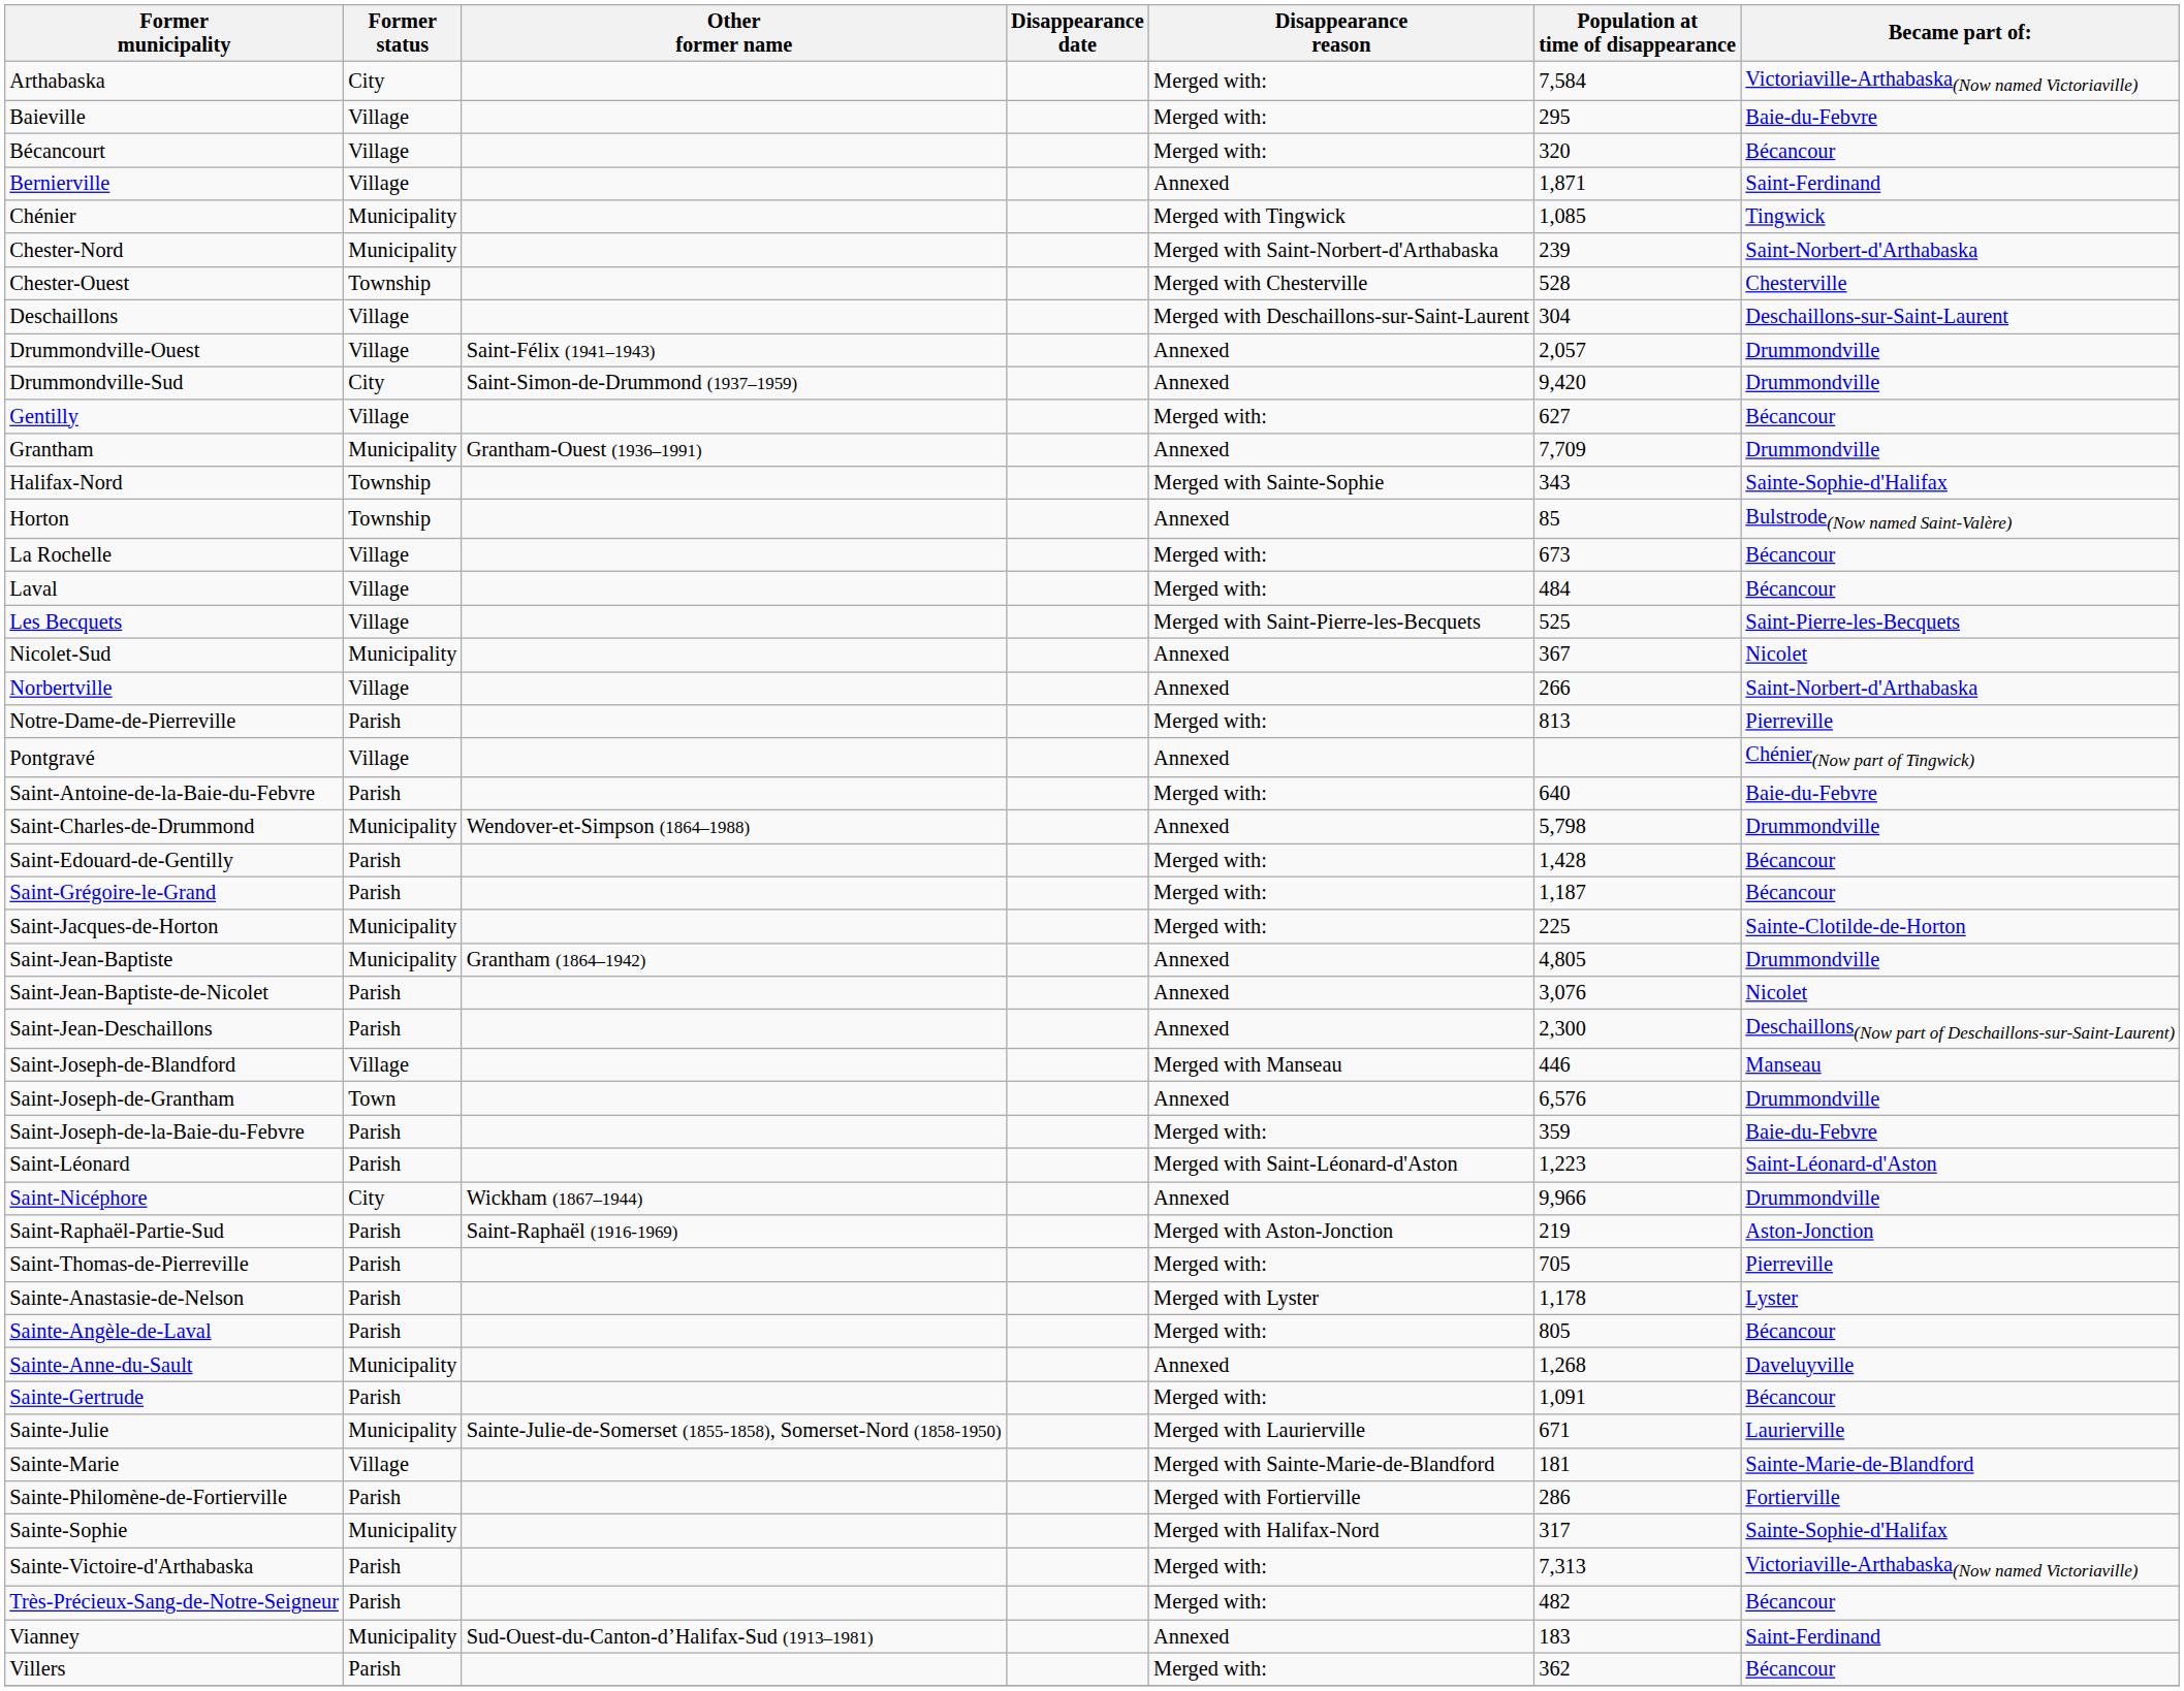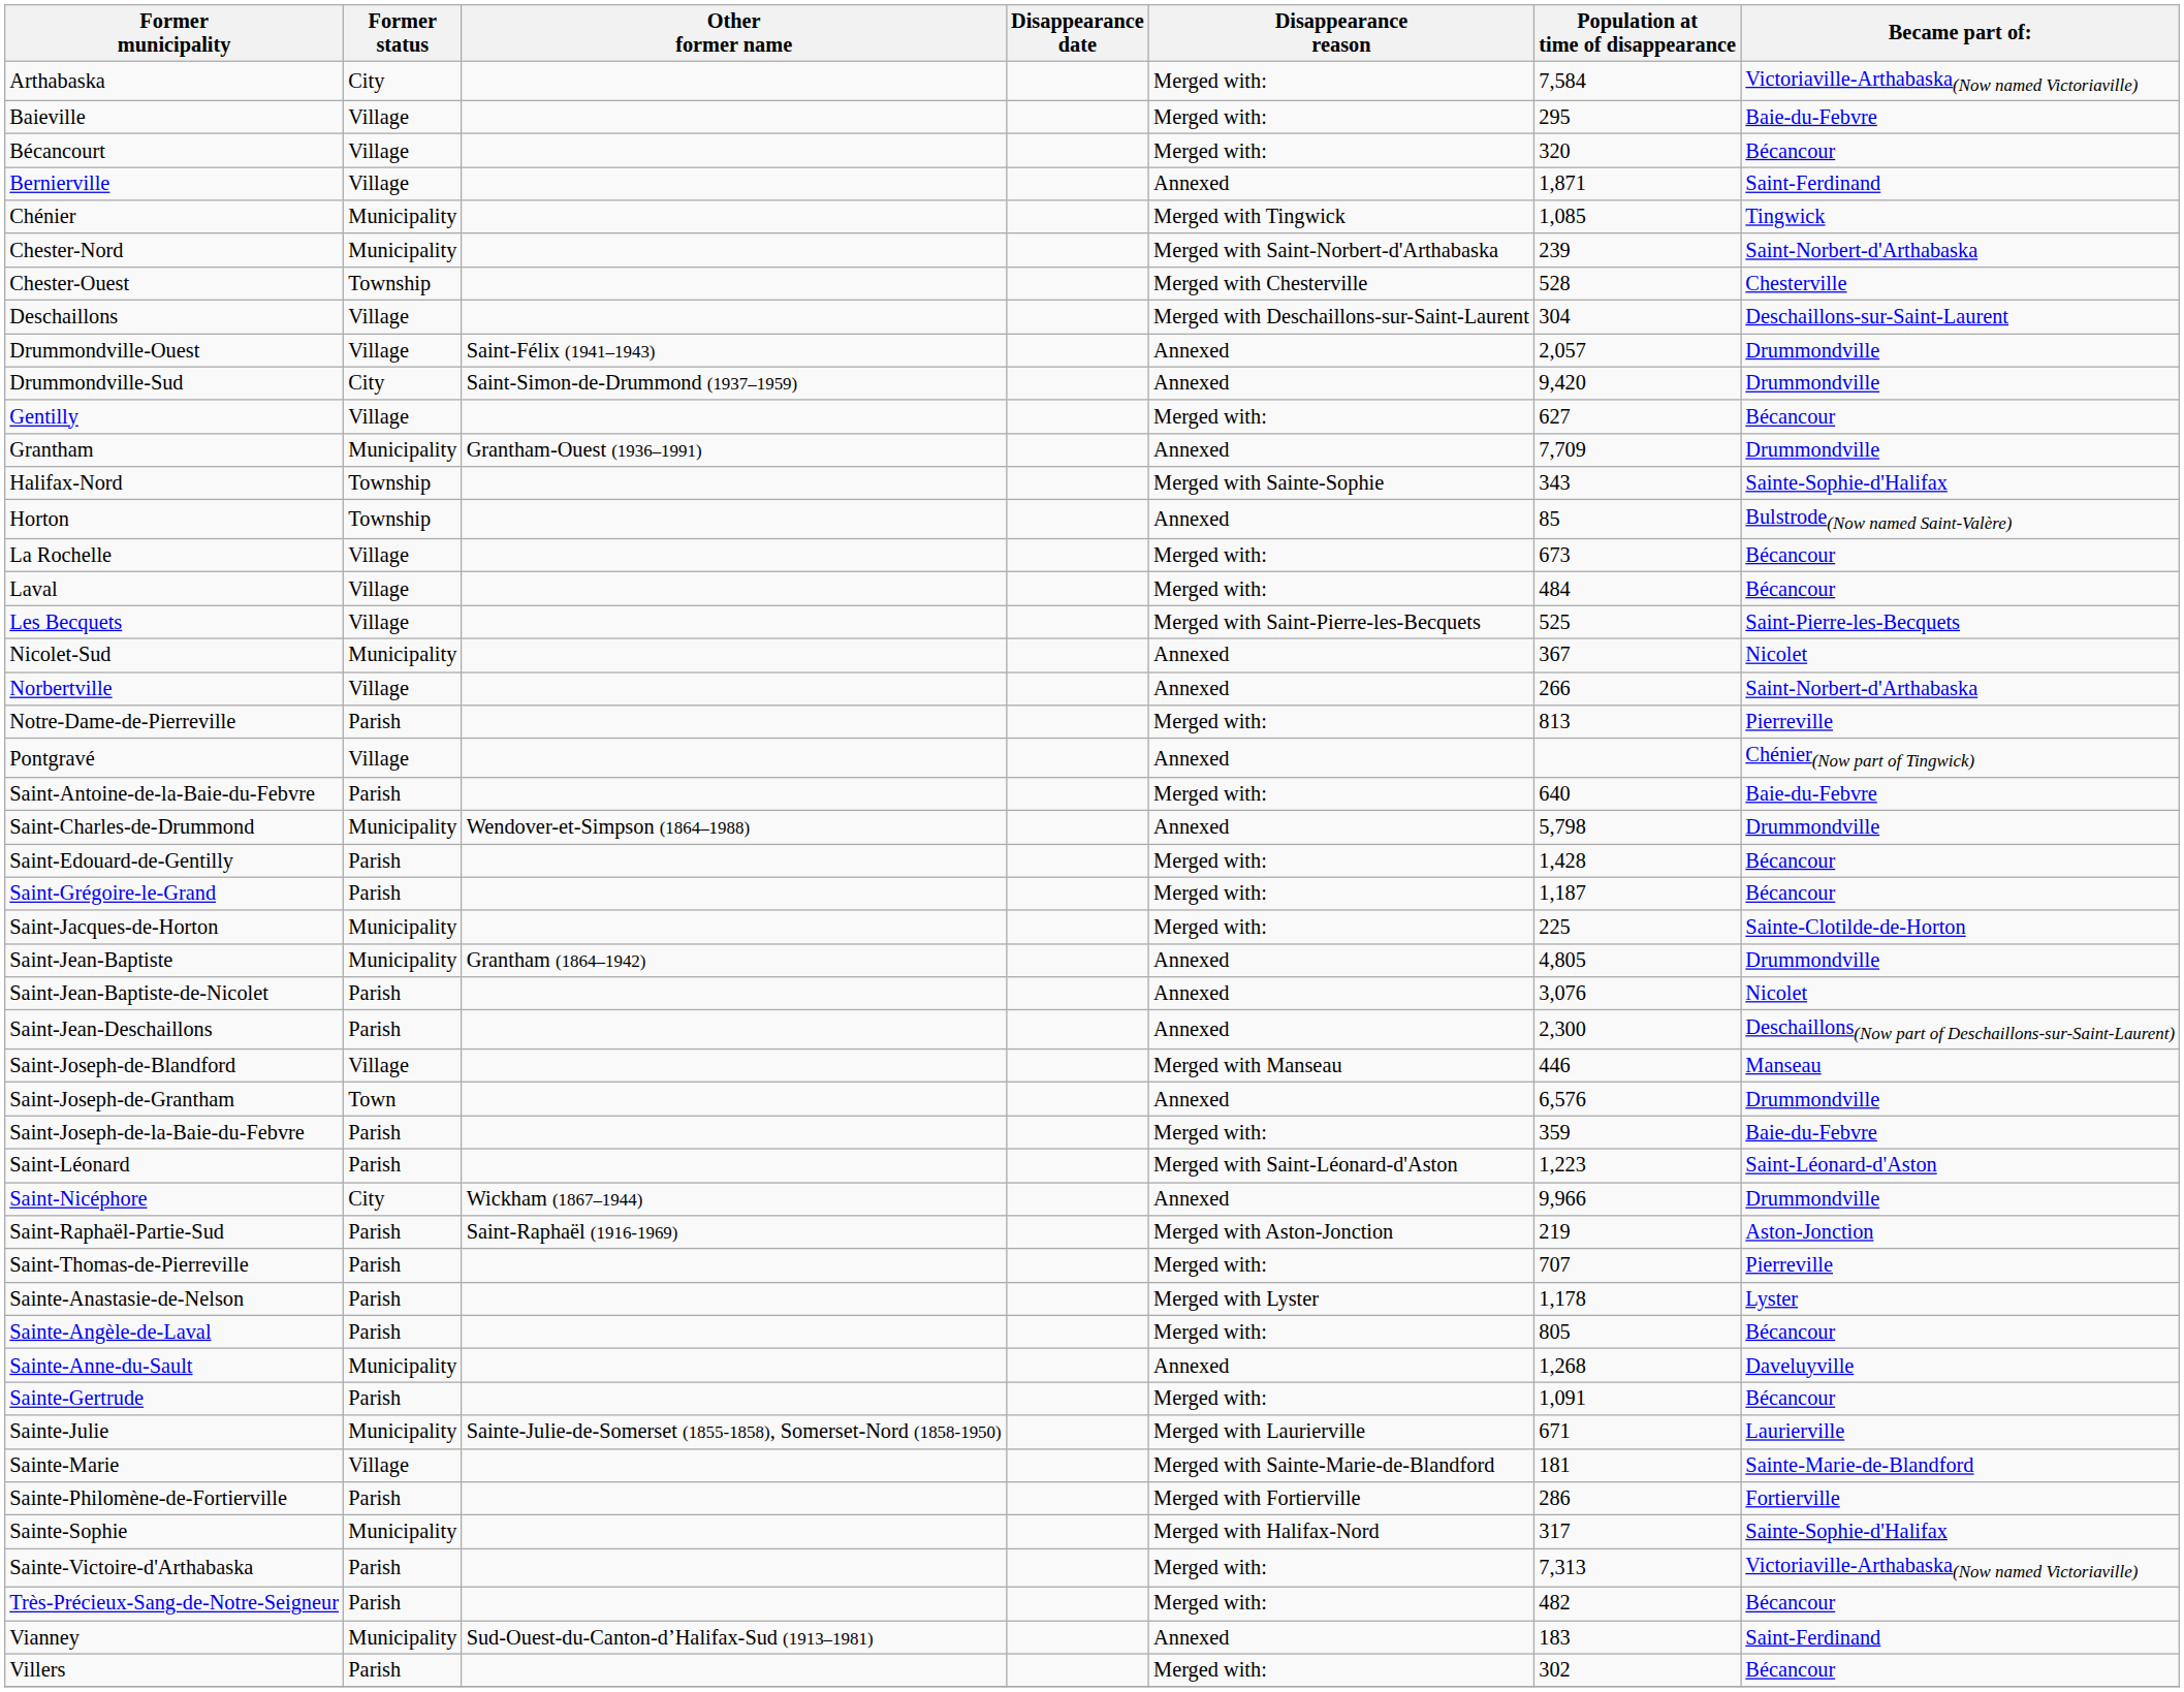 <table class="wikitable sortable">
 <tr>
 <th>Former<br>municipality</th>
 <th>Former<br>status</th>
 <th>Other<br>former name</th>
 <th>Disappearance<br>date</th>
 <th>Disappearance<br>reason</th>
 <th>Population at<br>time of disappearance</th>
 <th>Became part of:</th>
 </tr>
 <tr ->
 <td>Arthabaska</td>
 <td>City</td>
 <td> </td>
 <td></td>
 <td>Merged with:<br></td>
 <td>7,584</td>
 <td><a href='#'>Victoriaville-Arthabaska</a><sub><em>(Now named Victoriaville)</em></sub></td>
 </tr>
 <tr ->
 <td>Baieville</td>
 <td>Village</td>
 <td> </td>
 <td></td>
 <td>Merged with: <br></td>
 <td>295</td>
 <td><a href='#'>Baie-du-Febvre</a></td>
 </tr>
 <tr ->
 <td>Bécancourt</td>
 <td>Village</td>
 <td> </td>
 <td></td>
 <td>Merged with: <br></td>
 <td>320</td>
 <td><a href='#'>Bécancour</a></td>
 </tr>
 <tr ->
 <td><a href='#'>Bernierville</a></td>
 <td>Village</td>
 <td> </td>
 <td></td>
 <td>Annexed</td>
 <td>1,871</td>
 <td><a href='#'>Saint-Ferdinand</a></td>
 </tr>
 <tr ->
 <td>Chénier</td>
 <td>Municipality</td>
 <td> </td>
 <td></td>
 <td>Merged with Tingwick</td>
 <td>1,085</td>
 <td><a href='#'>Tingwick</a></td>
 </tr>
 <tr ->
 <td>Chester-Nord</td>
 <td>Municipality</td>
 <td> </td>
 <td></td>
 <td>Merged with Saint-Norbert-d'Arthabaska</td>
 <td>239</td>
 <td><a href='#'>Saint-Norbert-d'Arthabaska</a></td>
 </tr>
 <tr ->
 <td>Chester-Ouest</td>
 <td>Township</td>
 <td> </td>
 <td></td>
 <td>Merged with Chesterville</td>
 <td>528</td>
 <td><a href='#'>Chesterville</a></td>
 </tr>
 <tr ->
 <td>Deschaillons</td>
 <td>Village</td>
 <td> </td>
 <td></td>
 <td>Merged with Deschaillons-sur-Saint-Laurent</td>
 <td>304</td>
 <td><a href='#'>Deschaillons-sur-Saint-Laurent</a></td>
 </tr>
 <tr ->
 <td>Drummondville-Ouest</td>
 <td>Village</td>
 <td>Saint-Félix <small>(1941–1943)</small></td>
 <td></td>
 <td>Annexed</td>
 <td>2,057</td>
 <td><a href='#'>Drummondville</a></td>
 </tr>
 <tr ->
 <td>Drummondville-Sud</td>
 <td>City</td>
 <td>Saint-Simon-de-Drummond <small>(1937–1959)</small></td>
 <td></td>
 <td>Annexed</td>
 <td>9,420</td>
 <td><a href='#'>Drummondville</a></td>
 </tr>
 <tr ->
 <td><a href='#'>Gentilly</a></td>
 <td>Village</td>
 <td> </td>
 <td></td>
 <td>Merged with: <br></td>
 <td>627</td>
 <td><a href='#'>Bécancour</a></td>
 </tr>
 <tr ->
 <td>Grantham</td>
 <td>Municipality</td>
 <td>Grantham-Ouest <small>(1936–1991)</small></td>
 <td></td>
 <td>Annexed</td>
 <td>7,709</td>
 <td><a href='#'>Drummondville</a></td>
 </tr>
 <tr ->
 <td>Halifax-Nord</td>
 <td>Township</td>
 <td> </td>
 <td></td>
 <td>Merged with Sainte-Sophie</td>
 <td>343</td>
 <td><a href='#'>Sainte-Sophie-d'Halifax</a></td>
 </tr>
 <tr ->
 <td>Horton</td>
 <td>Township</td>
 <td> </td>
 <td></td>
 <td>Annexed</td>
 <td>85</td>
 <td><a href='#'>Bulstrode</a><sub><em>(Now named Saint-Valère)</em></sub></td>
 </tr>
 <tr ->
 <td>La Rochelle</td>
 <td>Village</td>
 <td> </td>
 <td></td>
 <td>Merged with: <br></td>
 <td>673</td>
 <td><a href='#'>Bécancour</a></td>
 </tr>
 <tr ->
 <td>Laval</td>
 <td>Village</td>
 <td> </td>
 <td></td>
 <td>Merged with: <br></td>
 <td>484</td>
 <td><a href='#'>Bécancour</a></td>
 </tr>
 <tr ->
 <td><a href='#'>Les Becquets</a></td>
 <td>Village</td>
 <td> </td>
 <td></td>
 <td>Merged with Saint-Pierre-les-Becquets</td>
 <td>525</td>
 <td><a href='#'>Saint-Pierre-les-Becquets</a></td>
 </tr>
 <tr ->
 <td>Nicolet-Sud</td>
 <td>Municipality</td>
 <td> </td>
 <td></td>
 <td>Annexed</td>
 <td>367</td>
 <td><a href='#'>Nicolet</a></td>
 </tr>
 <tr ->
 <td><a href='#'>Norbertville</a></td>
 <td>Village</td>
 <td> </td>
 <td></td>
 <td>Annexed</td>
 <td>266</td>
 <td><a href='#'>Saint-Norbert-d'Arthabaska</a></td>
 </tr>
 <tr ->
 <td>Notre-Dame-de-Pierreville</td>
 <td>Parish</td>
 <td> </td>
 <td></td>
 <td>Merged with: <br></td>
 <td>813</td>
 <td><a href='#'>Pierreville</a></td>
 </tr>
 <tr ->
 <td>Pontgravé</td>
 <td>Village</td>
 <td> </td>
 <td></td>
 <td>Annexed</td>
 <td> </td>
 <td><a href='#'>Chénier</a><sub><em>(Now part of Tingwick)</em></sub></td>
 </tr>
 <tr ->
 <td>Saint-Antoine-de-la-Baie-du-Febvre</td>
 <td>Parish</td>
 <td> </td>
 <td></td>
 <td>Merged with: <br></td>
 <td>640</td>
 <td><a href='#'>Baie-du-Febvre</a></td>
 </tr>
 <tr ->
 <td>Saint-Charles-de-Drummond</td>
 <td>Municipality</td>
 <td>Wendover-et-Simpson <small>(1864–1988)</small></td>
 <td></td>
 <td>Annexed</td>
 <td>5,798</td>
 <td><a href='#'>Drummondville</a></td>
 </tr>
 <tr ->
 <td>Saint-Edouard-de-Gentilly</td>
 <td>Parish</td>
 <td> </td>
 <td></td>
 <td>Merged with: <br></td>
 <td>1,428</td>
 <td><a href='#'>Bécancour</a></td>
 </tr>
 <tr ->
 <td><a href='#'>Saint-Grégoire-le-Grand</a></td>
 <td>Parish</td>
 <td> </td>
 <td></td>
 <td>Merged with: <br></td>
 <td>1,187</td>
 <td><a href='#'>Bécancour</a></td>
 </tr>
 <tr ->
 <td>Saint-Jacques-de-Horton</td>
 <td>Municipality</td>
 <td> </td>
 <td></td>
 <td>Merged with: <br></td>
 <td>225</td>
 <td><a href='#'>Sainte-Clotilde-de-Horton</a></td>
 </tr>
 <tr ->
 <td>Saint-Jean-Baptiste</td>
 <td>Municipality</td>
 <td>Grantham  <small>(1864–1942)</small></td>
 <td></td>
 <td>Annexed</td>
 <td>4,805</td>
 <td><a href='#'>Drummondville</a></td>
 </tr>
 <tr ->
 <td>Saint-Jean-Baptiste-de-Nicolet</td>
 <td>Parish</td>
 <td> </td>
 <td></td>
 <td>Annexed</td>
 <td>3,076</td>
 <td><a href='#'>Nicolet</a></td>
 </tr>
 <tr ->
 <td>Saint-Jean-Deschaillons</td>
 <td>Parish</td>
 <td> </td>
 <td></td>
 <td>Annexed</td>
 <td>2,300</td>
 <td><a href='#'>Deschaillons</a><sub><em>(Now part of Deschaillons-sur-Saint-Laurent)</em></sub></td>
 </tr>
 <tr ->
 <td>Saint-Joseph-de-Blandford</td>
 <td>Village</td>
 <td> </td>
 <td></td>
 <td>Merged with Manseau</td>
 <td>446</td>
 <td><a href='#'>Manseau</a></td>
 </tr>
 <tr ->
 <td>Saint-Joseph-de-Grantham</td>
 <td>Town</td>
 <td> </td>
 <td></td>
 <td>Annexed</td>
 <td>6,576</td>
 <td><a href='#'>Drummondville</a></td>
 </tr>
 <tr ->
 <td>Saint-Joseph-de-la-Baie-du-Febvre</td>
 <td>Parish</td>
 <td> </td>
 <td></td>
 <td>Merged with: <br></td>
 <td>359</td>
 <td><a href='#'>Baie-du-Febvre</a></td>
 </tr>
 <tr ->
 <td>Saint-Léonard</td>
 <td>Parish</td>
 <td> </td>
 <td></td>
 <td>Merged with Saint-Léonard-d'Aston</td>
 <td>1,223</td>
 <td><a href='#'>Saint-Léonard-d'Aston</a></td>
 </tr>
 <tr ->
 <td><a href='#'>Saint-Nicéphore</a></td>
 <td>City</td>
 <td>Wickham <small>(1867–1944)</small></td>
 <td></td>
 <td>Annexed</td>
 <td>9,966</td>
 <td><a href='#'>Drummondville</a></td>
 </tr>
 <tr ->
 <td>Saint-Raphaël-Partie-Sud</td>
 <td>Parish</td>
 <td>Saint-Raphaël <small>(1916-1969)</small></td>
 <td></td>
 <td>Merged with Aston-Jonction</td>
 <td>219</td>
 <td><a href='#'>Aston-Jonction</a></td>
 </tr>
 <tr ->
 <td>Saint-Thomas-de-Pierreville</td>
 <td>Parish</td>
 <td> </td>
 <td></td>
 <td>Merged with: <br></td>
-<td>705</td>
+<td>707</td>
 <td><a href='#'>Pierreville</a></td>
 </tr>
 <tr ->
 <td>Sainte-Anastasie-de-Nelson</td>
 <td>Parish</td>
 <td> </td>
 <td></td>
 <td>Merged with Lyster</td>
 <td>1,178</td>
 <td><a href='#'>Lyster</a></td>
 </tr>
 <tr ->
 <td><a href='#'>Sainte-Angèle-de-Laval</a></td>
 <td>Parish</td>
 <td> </td>
 <td></td>
 <td>Merged with: <br></td>
 <td>805</td>
 <td><a href='#'>Bécancour</a></td>
 </tr>
 <tr ->
 <td><a href='#'>Sainte-Anne-du-Sault</a></td>
 <td>Municipality</td>
 <td> </td>
 <td></td>
 <td>Annexed</td>
 <td>1,268</td>
 <td><a href='#'>Daveluyville</a></td>
 </tr>
 <tr ->
 <td><a href='#'>Sainte-Gertrude</a></td>
 <td>Parish</td>
 <td> </td>
 <td></td>
 <td>Merged with: <br></td>
 <td>1,091</td>
 <td><a href='#'>Bécancour</a></td>
 </tr>
 <tr ->
 <td>Sainte-Julie</td>
 <td>Municipality</td>
 <td>Sainte-Julie-de-Somerset <small>(1855-1858)</small>, Somerset-Nord <small>(1858-1950)</small></td>
 <td></td>
 <td>Merged with Laurierville</td>
 <td>671</td>
 <td><a href='#'>Laurierville</a></td>
 </tr>
 <tr ->
 <td>Sainte-Marie</td>
 <td>Village</td>
 <td> </td>
 <td></td>
 <td>Merged with Sainte-Marie-de-Blandford</td>
 <td>181</td>
 <td><a href='#'>Sainte-Marie-de-Blandford</a></td>
 </tr>
 <tr ->
 <td>Sainte-Philomène-de-Fortierville</td>
 <td>Parish</td>
 <td> </td>
 <td></td>
 <td>Merged with Fortierville</td>
 <td>286</td>
 <td><a href='#'>Fortierville</a></td>
 </tr>
 <tr ->
 <td>Sainte-Sophie</td>
 <td>Municipality</td>
 <td> </td>
 <td></td>
 <td>Merged with Halifax-Nord</td>
 <td>317</td>
 <td><a href='#'>Sainte-Sophie-d'Halifax</a></td>
 </tr>
 <tr ->
 <td>Sainte-Victoire-d'Arthabaska</td>
 <td>Parish</td>
 <td> </td>
 <td></td>
 <td>Merged with: <br></td>
 <td>7,313</td>
 <td><a href='#'>Victoriaville-Arthabaska</a><sub><em>(Now named Victoriaville)</em></sub></td>
 </tr>
 <tr ->
 <td><a href='#'>Très-Précieux-Sang-de-Notre-Seigneur</a></td>
 <td>Parish</td>
 <td> </td>
 <td></td>
 <td>Merged with: <br></td>
 <td>482</td>
 <td><a href='#'>Bécancour</a></td>
 </tr>
 <tr ->
 <td>Vianney</td>
 <td>Municipality</td>
 <td>Sud-Ouest-du-Canton-d’Halifax-Sud <small>(1913–1981)</small></td>
 <td></td>
 <td>Annexed</td>
 <td>183</td>
 <td><a href='#'>Saint-Ferdinand</a></td>
 </tr>
 <tr ->
 <td>Villers</td>
 <td>Parish</td>
 <td> </td>
 <td></td>
 <td>Merged with: <br></td>
-<td>362</td>
+<td>302</td>
 <td><a href='#'>Bécancour</a></td>
 </tr>
 <tr ->
 </tr>
 </table>
